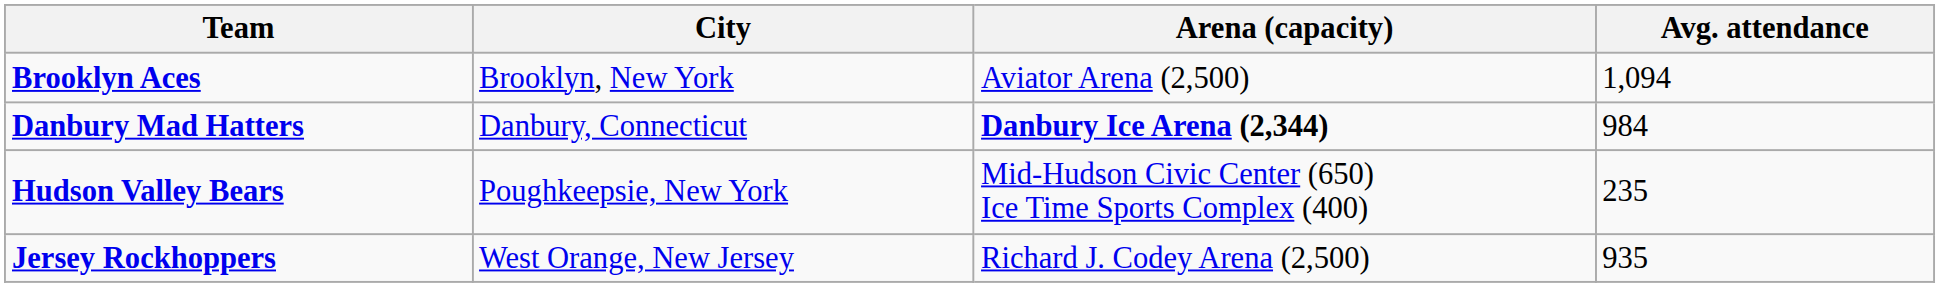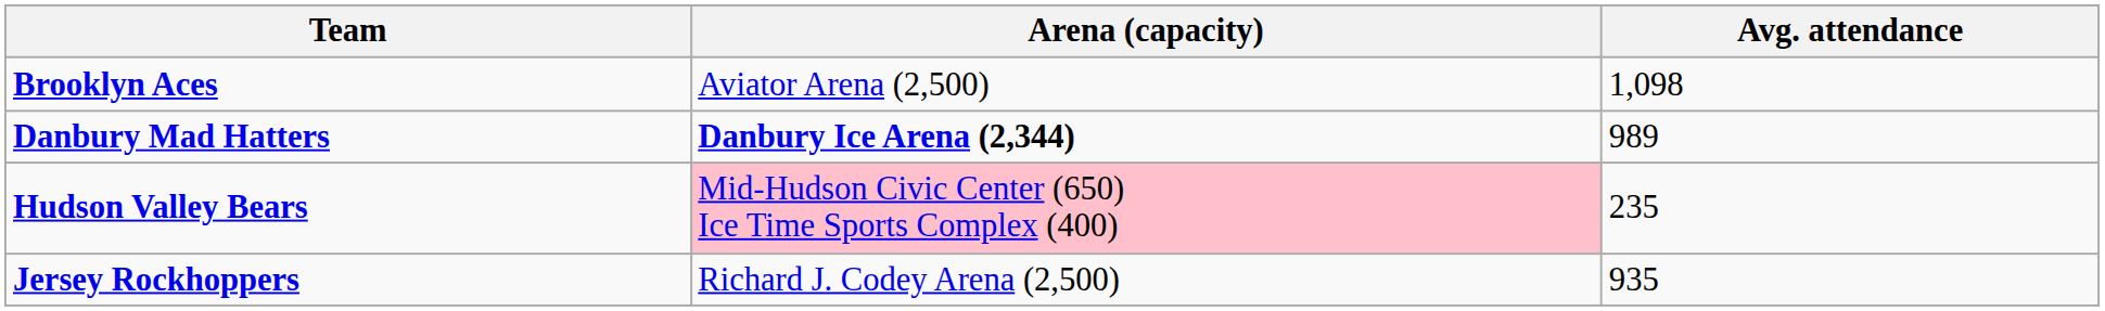 <table class="wikitable" style="width:80%;">
 <tr>
 <th>Team</th>
-<th>City</th>
 <th>Arena (capacity)</th>
 <th>Avg. attendance</th>
 </tr>
 <tr>
 <td><strong><a href='#'>Brooklyn Aces</a></strong></td>
-<td><a href='#'>Brooklyn</a>, <a href='#'>New York</a></td>
 <td><a href='#'>Aviator Arena</a> (2,500)</td>
-<td>1,094</td>
+<td>1,098</td>
 </tr>
 <tr>
 <td><strong><a href='#'>Danbury Mad Hatters</a></strong></td>
-<td><a href='#'>Danbury, Connecticut</a></td>
 <td><strong><a href='#'>Danbury Ice Arena</a> (2,344)</strong></td>
-<td>984</td>
+<td>989</td>
 </tr>
 <tr>
 <td><strong><a href='#'>Hudson Valley Bears</a></strong></td>
-<td><a href='#'>Poughkeepsie, New York</a></td>
-<td><a href='#'>Mid-Hudson Civic Center</a> (650)<br> <a href='#'>Ice Time Sports Complex</a> (400)</td>
+<td style="background: pink;"><a href='#'>Mid-Hudson Civic Center</a> (650)<br> <a href='#'>Ice Time Sports Complex</a> (400)</td>
 <td>235</td>
 </tr>
 <tr>
 <td><strong><a href='#'>Jersey Rockhoppers</a></strong></td>
-<td><a href='#'>West Orange, New Jersey</a></td>
 <td><a href='#'>Richard J. Codey Arena</a> (2,500)</td>
 <td>935</td>
 </tr>
 </table>
